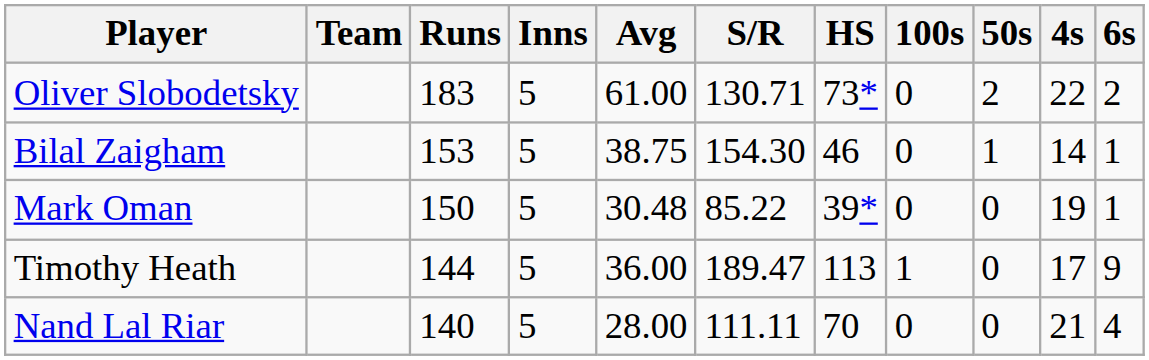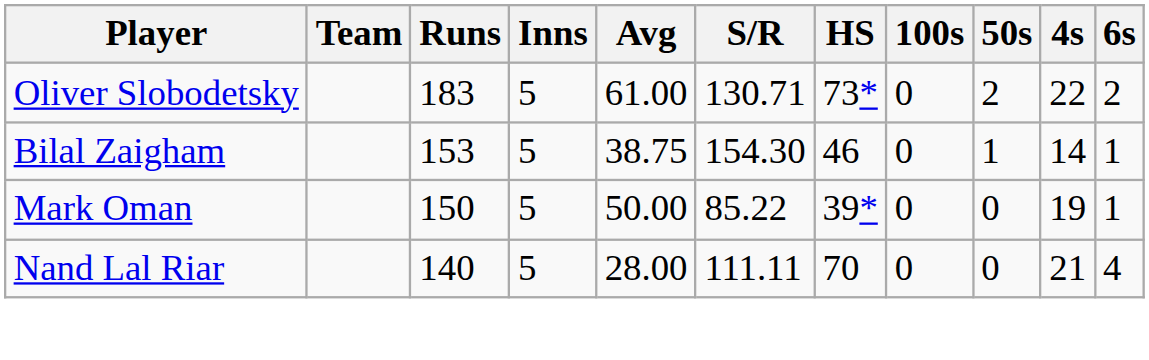 <table class="wikitable">
 <tr>
 <th>Player</th>
 <th>Team</th>
 <th>Runs</th>
 <th>Inns</th>
 <th>Avg</th>
 <th>S/R</th>
 <th>HS</th>
 <th>100s</th>
 <th>50s</th>
 <th>4s</th>
 <th>6s</th>
 </tr>
 <tr>
 <td><a href='#'>Oliver Slobodetsky</a></td>
 <td></td>
 <td>183</td>
 <td>5</td>
 <td>61.00</td>
 <td>130.71</td>
 <td>73<a href='#'>*</a></td>
 <td>0</td>
 <td>2</td>
 <td>22</td>
 <td>2</td>
 </tr>
 <tr>
 <td><a href='#'>Bilal Zaigham</a></td>
 <td></td>
 <td>153</td>
 <td>5</td>
 <td>38.75</td>
 <td>154.30</td>
 <td>46</td>
 <td>0</td>
 <td>1</td>
 <td>14</td>
 <td>1</td>
 </tr>
 <tr>
 <td><a href='#'>Mark Oman</a></td>
 <td></td>
 <td>150</td>
 <td>5</td>
-<td>30.48</td>
+<td>50.00</td>
 <td>85.22</td>
 <td>39<a href='#'>*</a></td>
 <td>0</td>
 <td>0</td>
 <td>19</td>
 <td>1</td>
-</tr>
-<tr>
-<td>Timothy Heath</td>
-<td></td>
-<td>144</td>
-<td>5</td>
-<td>36.00</td>
-<td>189.47</td>
-<td>113</td>
-<td>1</td>
-<td>0</td>
-<td>17</td>
-<td>9</td>
 </tr>
 <tr>
 <td><a href='#'>Nand Lal Riar</a></td>
 <td></td>
 <td>140</td>
 <td>5</td>
 <td>28.00</td>
 <td>111.11</td>
 <td>70</td>
 <td>0</td>
 <td>0</td>
 <td>21</td>
 <td>4</td>
 </tr>
 </table>
